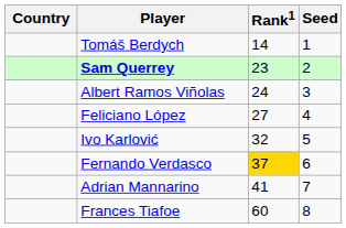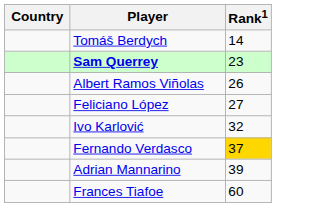 <table class="sortable wikitable">
 <tr>
 <th width="70">Country</th>
 <th width="175">Player</th>
 <th>Rank<sup>1</sup></th>
-<th>Seed</th>
 </tr>
 <tr>
 <td></td>
 <td><a href='#'>Tomáš Berdych</a></td>
 <td>14</td>
-<td>1</td>
 </tr>
 <tr style="background:#cfc;">
 <td></td>
 <td><strong><a href='#'>Sam Querrey</a></strong></td>
 <td>23</td>
-<td>2</td>
 </tr>
 <tr>
 <td></td>
 <td><a href='#'>Albert Ramos Viñolas</a></td>
-<td>24</td>
-<td>3</td>
+<td>26</td>
 </tr>
 <tr>
 <td></td>
 <td><a href='#'>Feliciano López</a></td>
 <td>27</td>
-<td>4</td>
 </tr>
 <tr>
 <td></td>
 <td><a href='#'>Ivo Karlović</a></td>
 <td>32</td>
-<td>5</td>
 </tr>
 <tr>
 <td></td>
 <td><a href='#'>Fernando Verdasco</a></td>
 <td style="background: gold;">37</td>
-<td>6</td>
 </tr>
 <tr>
 <td></td>
 <td><a href='#'>Adrian Mannarino</a></td>
-<td>41</td>
-<td>7</td>
+<td>39</td>
 </tr>
 <tr>
 <td></td>
 <td><a href='#'>Frances Tiafoe</a></td>
 <td>60</td>
-<td>8</td>
 </tr>
 </table>
